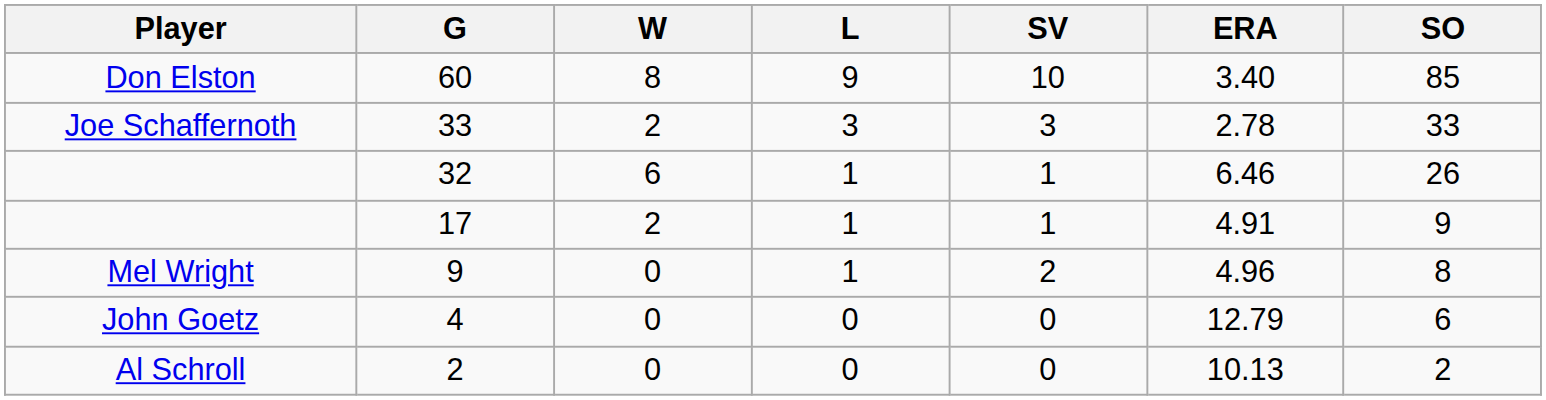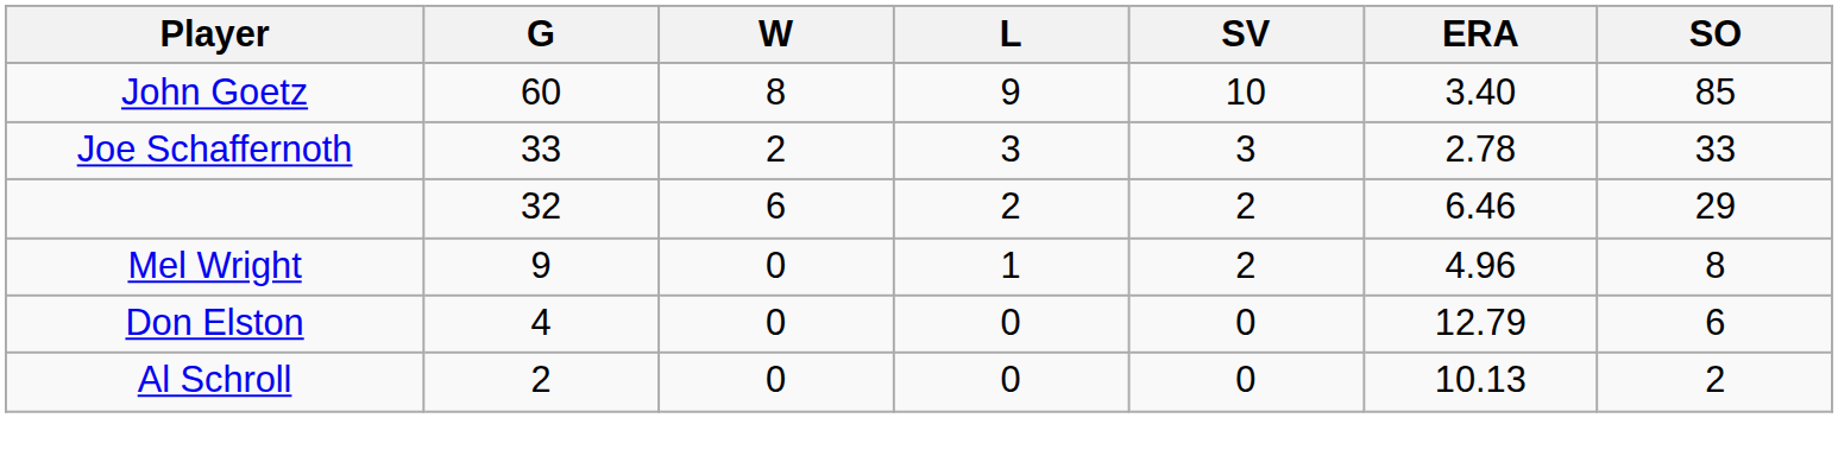 <table class="wikitable sortable">
 <tr>
 <th bgcolor="#DDDDFF" width="16%">Player</th>
 <th bgcolor="#DDDDFF" width="9%">G</th>
 <th bgcolor="#DDDDFF" width="9%">W</th>
 <th bgcolor="#DDDDFF" width="9%">L</th>
 <th bgcolor="#DDDDFF" width="9%">SV</th>
 <th bgcolor="#DDDDFF" width="9%">ERA</th>
 <th bgcolor="#DDDDFF" width="9%">SO</th>
 </tr>
 <tr align="center">
-<td><a href='#'>Don Elston</a></td>
+<td><a href='#'>John Goetz</a></td>
 <td>60</td>
 <td>8</td>
 <td>9</td>
 <td>10</td>
 <td>3.40</td>
 <td>85</td>
 </tr>
 <tr align=center>
 <td><a href='#'>Joe Schaffernoth</a></td>
 <td>33</td>
 <td>2</td>
 <td>3</td>
 <td>3</td>
 <td>2.78</td>
 <td>33</td>
 </tr>
 <tr align=center>
 <td></td>
 <td>32</td>
 <td>6</td>
-<td>1</td>
-<td>1</td>
+<td>2</td>
+<td>2</td>
 <td>6.46</td>
-<td>26</td>
-</tr>
-<tr align="center">
-<td></td>
-<td>17</td>
-<td>2</td>
-<td>1</td>
-<td>1</td>
-<td>4.91</td>
-<td>9</td>
+<td>29</td>
 </tr>
 <tr align="center">
 <td><a href='#'>Mel Wright</a></td>
 <td>9</td>
 <td>0</td>
 <td>1</td>
 <td>2</td>
 <td>4.96</td>
 <td>8</td>
 </tr>
 <tr align="center">
-<td><a href='#'>John Goetz</a></td>
+<td><a href='#'>Don Elston</a></td>
 <td>4</td>
 <td>0</td>
 <td>0</td>
 <td>0</td>
 <td>12.79</td>
 <td>6</td>
 </tr>
 <tr align=center>
 <td><a href='#'>Al Schroll</a></td>
 <td>2</td>
 <td>0</td>
 <td>0</td>
 <td>0</td>
 <td>10.13</td>
 <td>2</td>
 </tr>
 </table>
